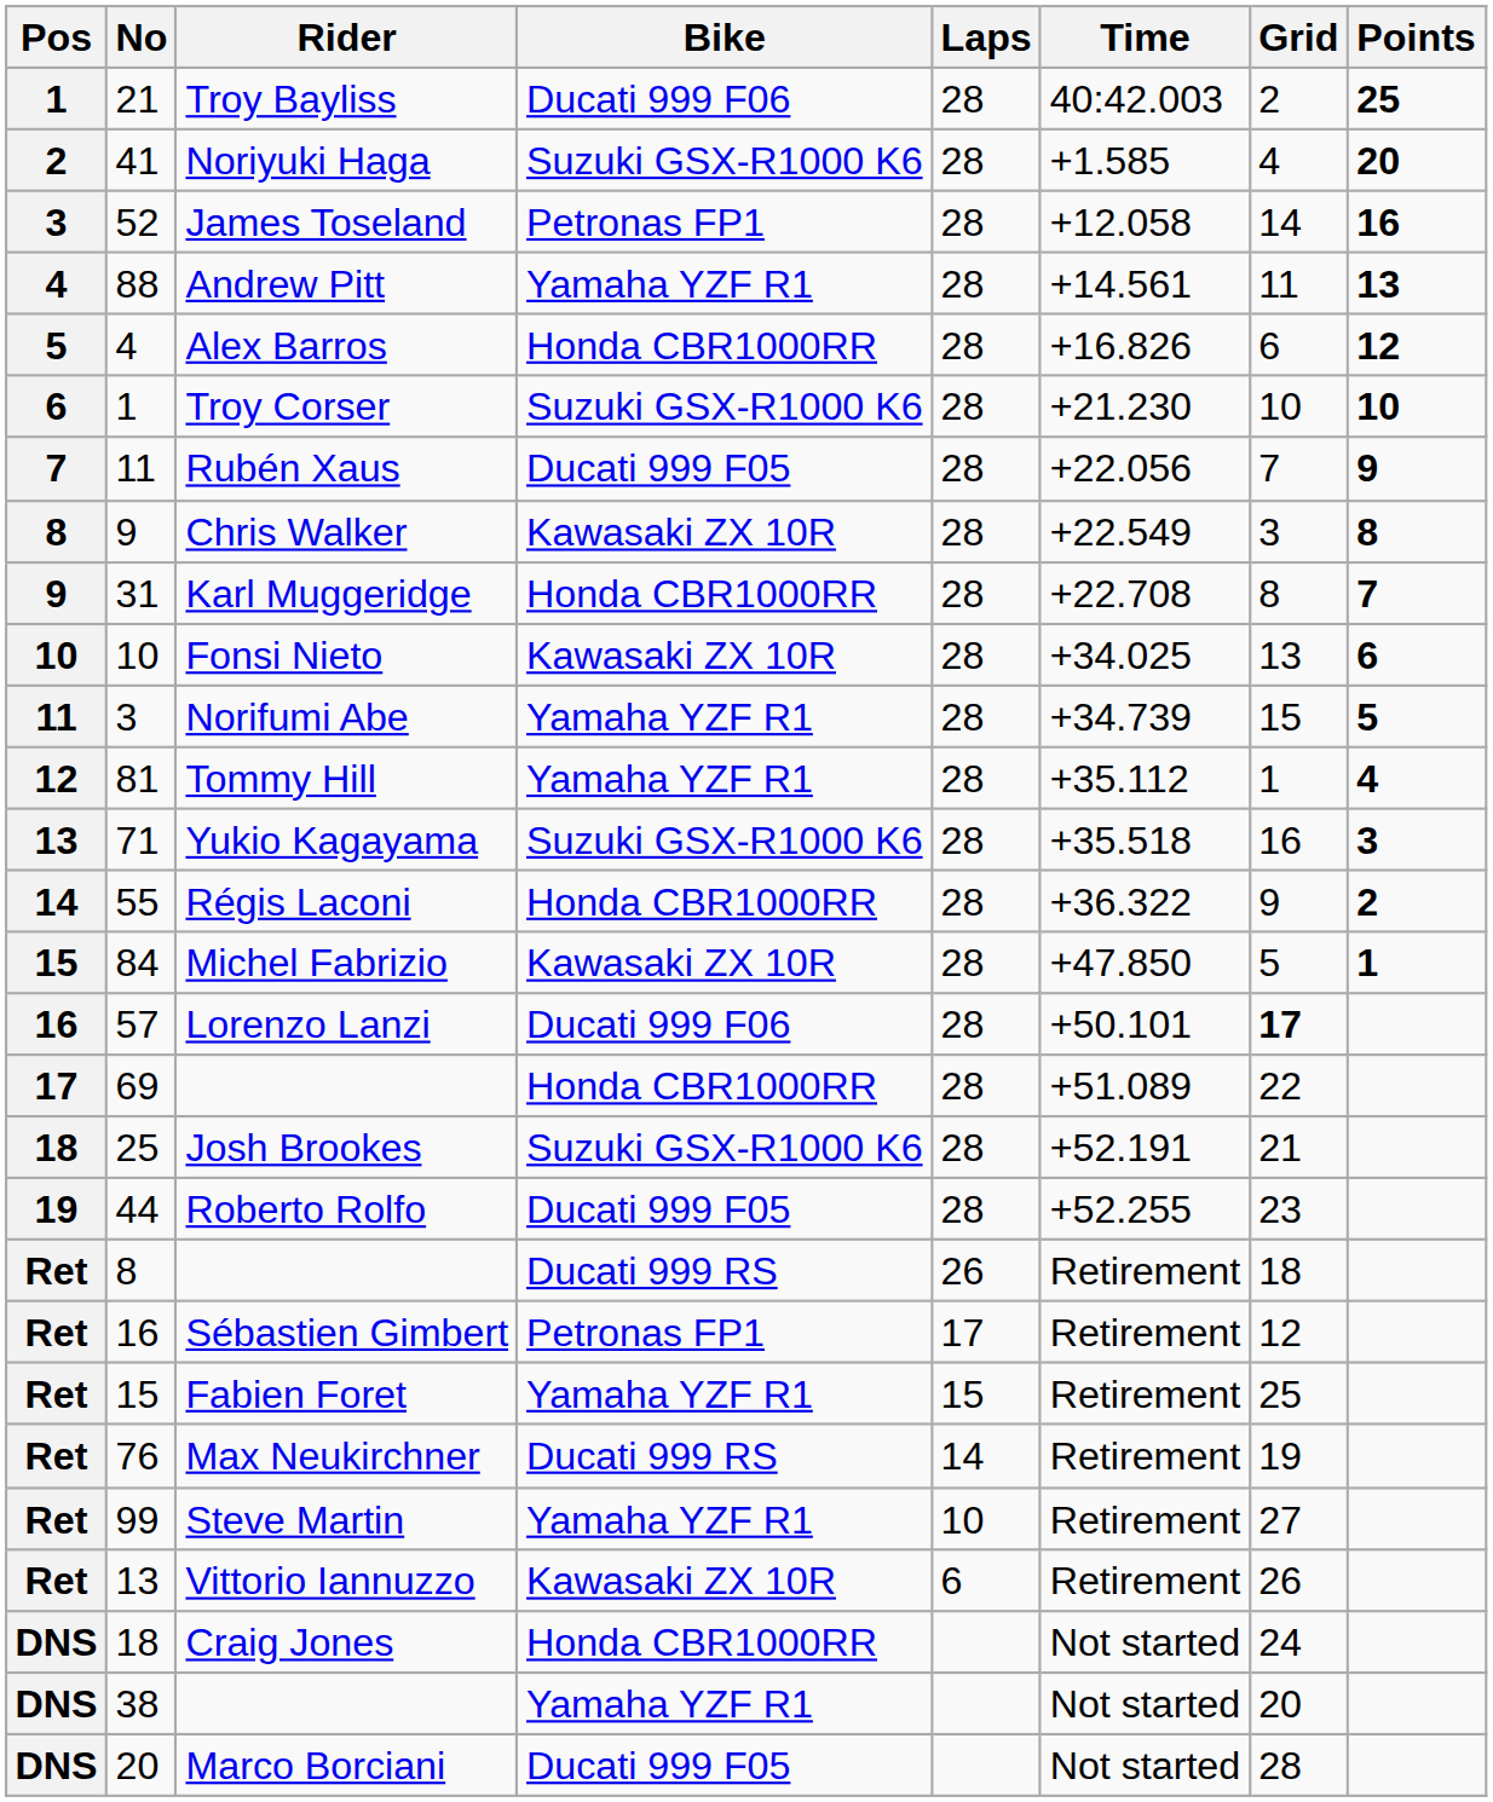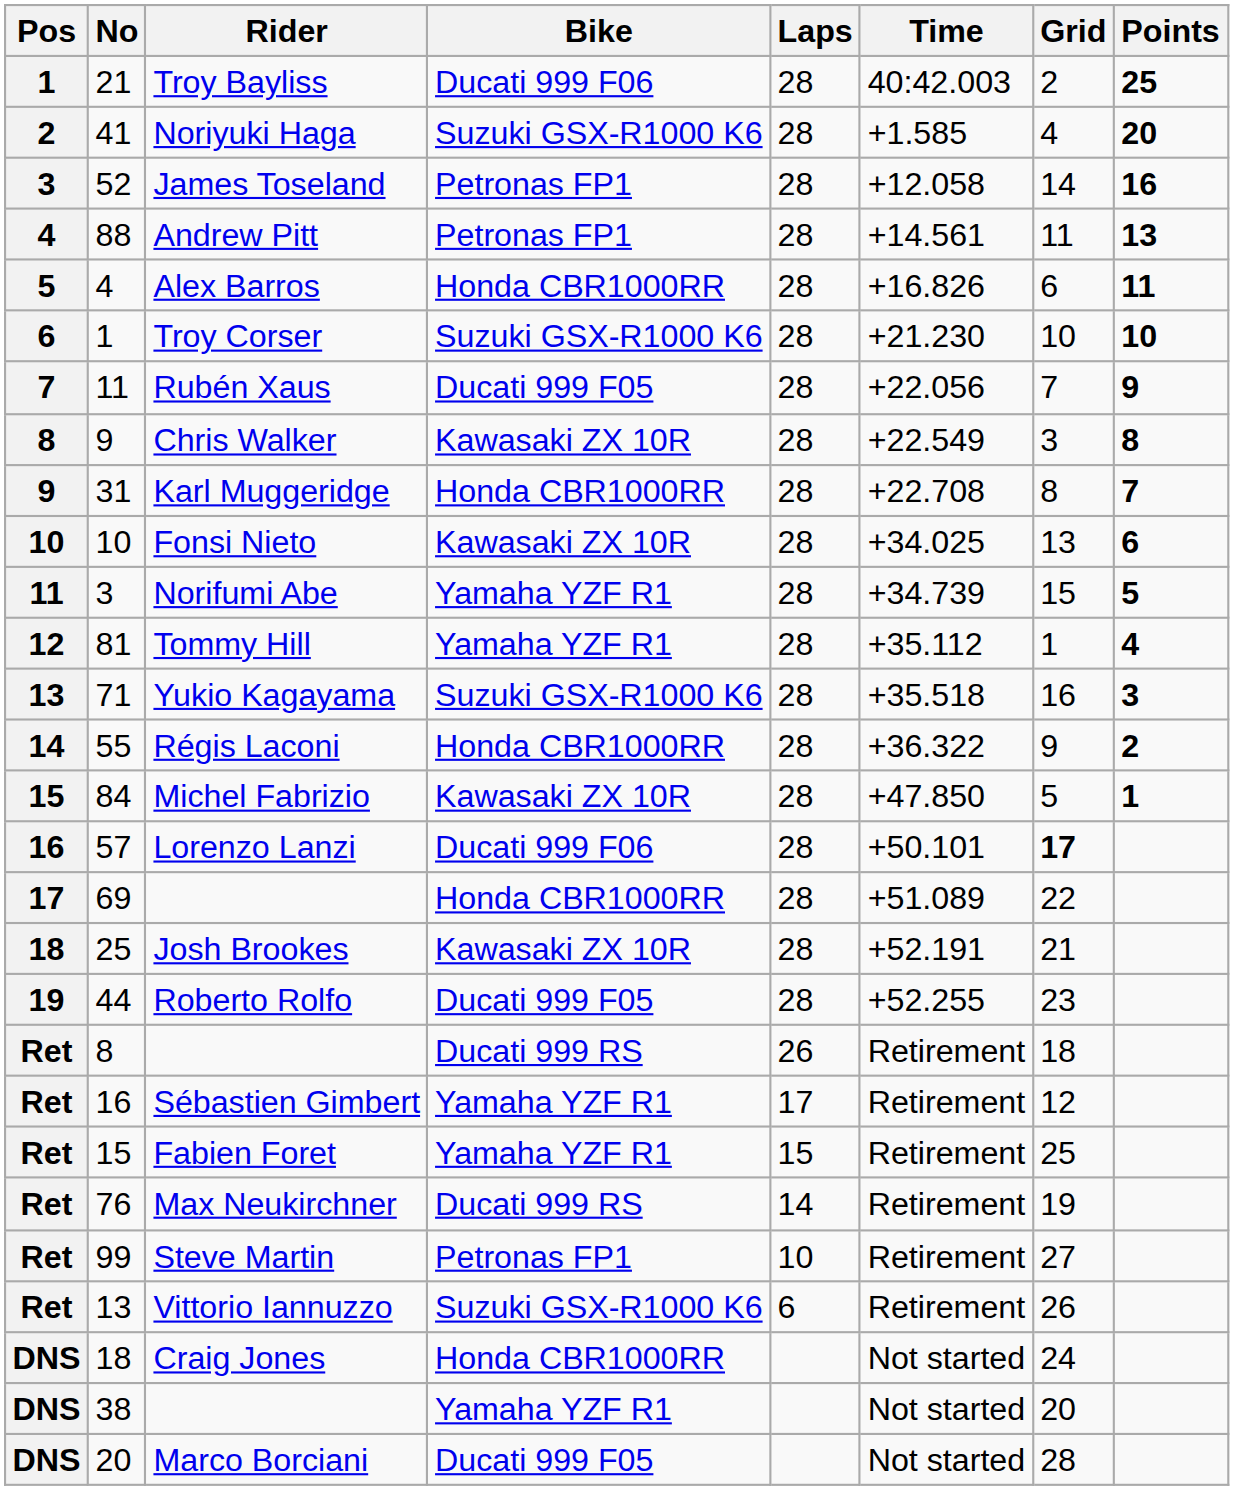 <table class="wikitable" style="font-size: 95%;">
 <tr>
 <th>Pos</th>
 <th>No</th>
 <th>Rider</th>
 <th>Bike</th>
 <th>Laps</th>
 <th>Time</th>
 <th>Grid</th>
 <th>Points</th>
 </tr>
 <tr>
 <th>1</th>
 <td>21</td>
 <td> <a href='#'>Troy Bayliss</a></td>
 <td><a href='#'>Ducati 999 F06</a></td>
 <td>28</td>
 <td>40:42.003</td>
 <td>2</td>
 <td><strong>25</strong></td>
 </tr>
 <tr>
 <th>2</th>
 <td>41</td>
 <td> <a href='#'>Noriyuki Haga</a></td>
 <td><a href='#'>Suzuki GSX-R1000 K6</a></td>
 <td>28</td>
 <td>+1.585</td>
 <td>4</td>
 <td><strong>20</strong></td>
 </tr>
 <tr>
 <th>3</th>
 <td>52</td>
 <td> <a href='#'>James Toseland</a></td>
 <td><a href='#'>Petronas FP1</a></td>
 <td>28</td>
 <td>+12.058</td>
 <td>14</td>
 <td><strong>16</strong></td>
 </tr>
 <tr>
 <th>4</th>
 <td>88</td>
 <td> <a href='#'>Andrew Pitt</a></td>
-<td><a href='#'>Yamaha YZF R1</a></td>
+<td><a href='#'>Petronas FP1</a></td>
 <td>28</td>
 <td>+14.561</td>
 <td>11</td>
 <td><strong>13</strong></td>
 </tr>
 <tr>
 <th>5</th>
 <td>4</td>
 <td> <a href='#'>Alex Barros</a></td>
 <td><a href='#'>Honda CBR1000RR</a></td>
 <td>28</td>
 <td>+16.826</td>
 <td>6</td>
-<td><strong>12</strong></td>
+<td><strong>11</strong></td>
 </tr>
 <tr>
 <th>6</th>
 <td>1</td>
 <td> <a href='#'>Troy Corser</a></td>
 <td><a href='#'>Suzuki GSX-R1000 K6</a></td>
 <td>28</td>
 <td>+21.230</td>
 <td>10</td>
 <td><strong>10</strong></td>
 </tr>
 <tr>
 <th>7</th>
 <td>11</td>
 <td> <a href='#'>Rubén Xaus</a></td>
 <td><a href='#'>Ducati 999 F05</a></td>
 <td>28</td>
 <td>+22.056</td>
 <td>7</td>
 <td><strong>9</strong></td>
 </tr>
 <tr>
 <th>8</th>
 <td>9</td>
 <td> <a href='#'>Chris Walker</a></td>
 <td><a href='#'>Kawasaki ZX 10R</a></td>
 <td>28</td>
 <td>+22.549</td>
 <td>3</td>
 <td><strong>8</strong></td>
 </tr>
 <tr>
 <th>9</th>
 <td>31</td>
 <td> <a href='#'>Karl Muggeridge</a></td>
 <td><a href='#'>Honda CBR1000RR</a></td>
 <td>28</td>
 <td>+22.708</td>
 <td>8</td>
 <td><strong>7</strong></td>
 </tr>
 <tr>
 <th>10</th>
 <td>10</td>
 <td> <a href='#'>Fonsi Nieto</a></td>
 <td><a href='#'>Kawasaki ZX 10R</a></td>
 <td>28</td>
 <td>+34.025</td>
 <td>13</td>
 <td><strong>6</strong></td>
 </tr>
 <tr>
 <th>11</th>
 <td>3</td>
 <td> <a href='#'>Norifumi Abe</a></td>
 <td><a href='#'>Yamaha YZF R1</a></td>
 <td>28</td>
 <td>+34.739</td>
 <td>15</td>
 <td><strong>5</strong></td>
 </tr>
 <tr>
 <th>12</th>
 <td>81</td>
 <td> <a href='#'>Tommy Hill</a></td>
 <td><a href='#'>Yamaha YZF R1</a></td>
 <td>28</td>
 <td>+35.112</td>
 <td>1</td>
 <td><strong>4</strong></td>
 </tr>
 <tr>
 <th>13</th>
 <td>71</td>
 <td> <a href='#'>Yukio Kagayama</a></td>
 <td><a href='#'>Suzuki GSX-R1000 K6</a></td>
 <td>28</td>
 <td>+35.518</td>
 <td>16</td>
 <td><strong>3</strong></td>
 </tr>
 <tr>
 <th>14</th>
 <td>55</td>
 <td> <a href='#'>Régis Laconi</a></td>
 <td><a href='#'>Honda CBR1000RR</a></td>
 <td>28</td>
 <td>+36.322</td>
 <td>9</td>
 <td><strong>2</strong></td>
 </tr>
 <tr>
 <th>15</th>
 <td>84</td>
 <td> <a href='#'>Michel Fabrizio</a></td>
 <td><a href='#'>Kawasaki ZX 10R</a></td>
 <td>28</td>
 <td>+47.850</td>
 <td>5</td>
 <td><strong>1</strong></td>
 </tr>
 <tr>
 <th>16</th>
 <td>57</td>
 <td> <a href='#'>Lorenzo Lanzi</a></td>
 <td><a href='#'>Ducati 999 F06</a></td>
 <td>28</td>
 <td>+50.101</td>
 <td><strong>17</strong></td>
 <td></td>
 </tr>
 <tr>
 <th>17</th>
 <td>69</td>
 <td></td>
 <td><a href='#'>Honda CBR1000RR</a></td>
 <td>28</td>
 <td>+51.089</td>
 <td>22</td>
 <td></td>
 </tr>
 <tr>
 <th>18</th>
 <td>25</td>
 <td> <a href='#'>Josh Brookes</a></td>
-<td><a href='#'>Suzuki GSX-R1000 K6</a></td>
+<td><a href='#'>Kawasaki ZX 10R</a></td>
 <td>28</td>
 <td>+52.191</td>
 <td>21</td>
 <td></td>
 </tr>
 <tr>
 <th>19</th>
 <td>44</td>
 <td> <a href='#'>Roberto Rolfo</a></td>
 <td><a href='#'>Ducati 999 F05</a></td>
 <td>28</td>
 <td>+52.255</td>
 <td>23</td>
 <td></td>
 </tr>
 <tr>
 <th>Ret</th>
 <td>8</td>
 <td> </td>
 <td><a href='#'>Ducati 999 RS</a></td>
 <td>26</td>
 <td>Retirement</td>
 <td>18</td>
 <td></td>
 </tr>
 <tr>
 <th>Ret</th>
 <td>16</td>
 <td> <a href='#'>Sébastien Gimbert</a></td>
-<td><a href='#'>Petronas FP1</a></td>
+<td><a href='#'>Yamaha YZF R1</a></td>
 <td>17</td>
 <td>Retirement</td>
 <td>12</td>
 <td></td>
 </tr>
 <tr>
 <th>Ret</th>
 <td>15</td>
 <td> <a href='#'>Fabien Foret</a></td>
 <td><a href='#'>Yamaha YZF R1</a></td>
 <td>15</td>
 <td>Retirement</td>
 <td>25</td>
 <td></td>
 </tr>
 <tr>
 <th>Ret</th>
 <td>76</td>
 <td> <a href='#'>Max Neukirchner</a></td>
 <td><a href='#'>Ducati 999 RS</a></td>
 <td>14</td>
 <td>Retirement</td>
 <td>19</td>
 <td></td>
 </tr>
 <tr>
 <th>Ret</th>
 <td>99</td>
 <td> <a href='#'>Steve Martin</a></td>
-<td><a href='#'>Yamaha YZF R1</a></td>
+<td><a href='#'>Petronas FP1</a></td>
 <td>10</td>
 <td>Retirement</td>
 <td>27</td>
 <td></td>
 </tr>
 <tr>
 <th>Ret</th>
 <td>13</td>
 <td> <a href='#'>Vittorio Iannuzzo</a></td>
-<td><a href='#'>Kawasaki ZX 10R</a></td>
+<td><a href='#'>Suzuki GSX-R1000 K6</a></td>
 <td>6</td>
 <td>Retirement</td>
 <td>26</td>
 <td></td>
 </tr>
 <tr>
 <th>DNS</th>
 <td>18</td>
 <td> <a href='#'>Craig Jones</a></td>
 <td><a href='#'>Honda CBR1000RR</a></td>
 <td></td>
 <td>Not started</td>
 <td>24</td>
 <td></td>
 </tr>
 <tr>
 <th>DNS</th>
 <td>38</td>
 <td> </td>
 <td><a href='#'>Yamaha YZF R1</a></td>
 <td></td>
 <td>Not started</td>
 <td>20</td>
 <td></td>
 </tr>
 <tr>
 <th>DNS</th>
 <td>20</td>
 <td> <a href='#'>Marco Borciani</a></td>
 <td><a href='#'>Ducati 999 F05</a></td>
 <td></td>
 <td>Not started</td>
 <td>28</td>
 <td></td>
 </tr>
 </table>
